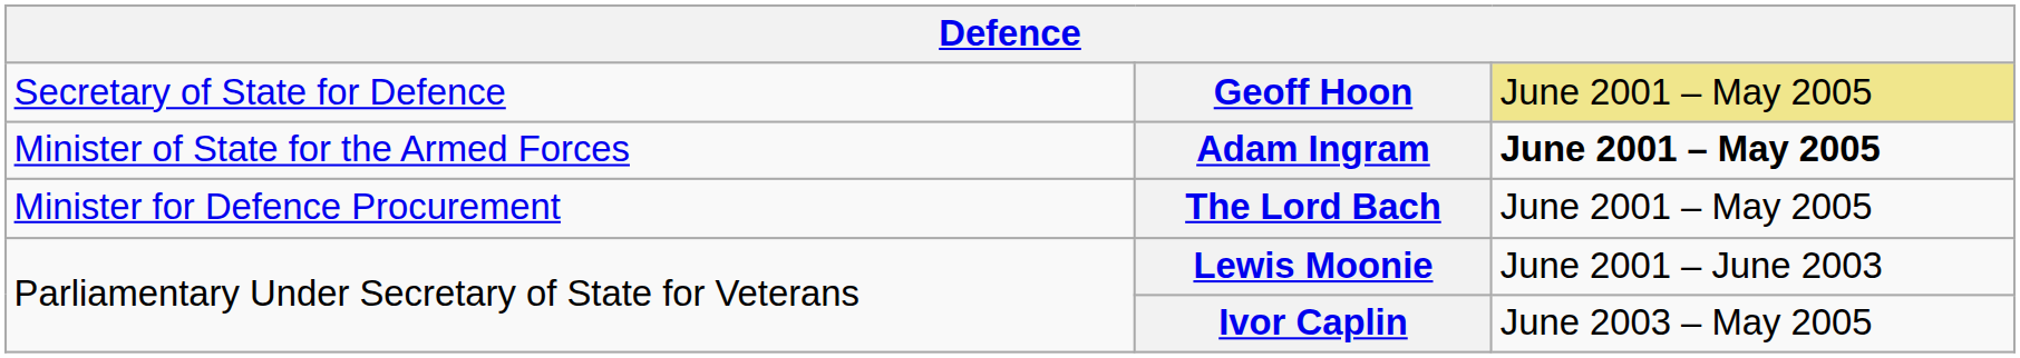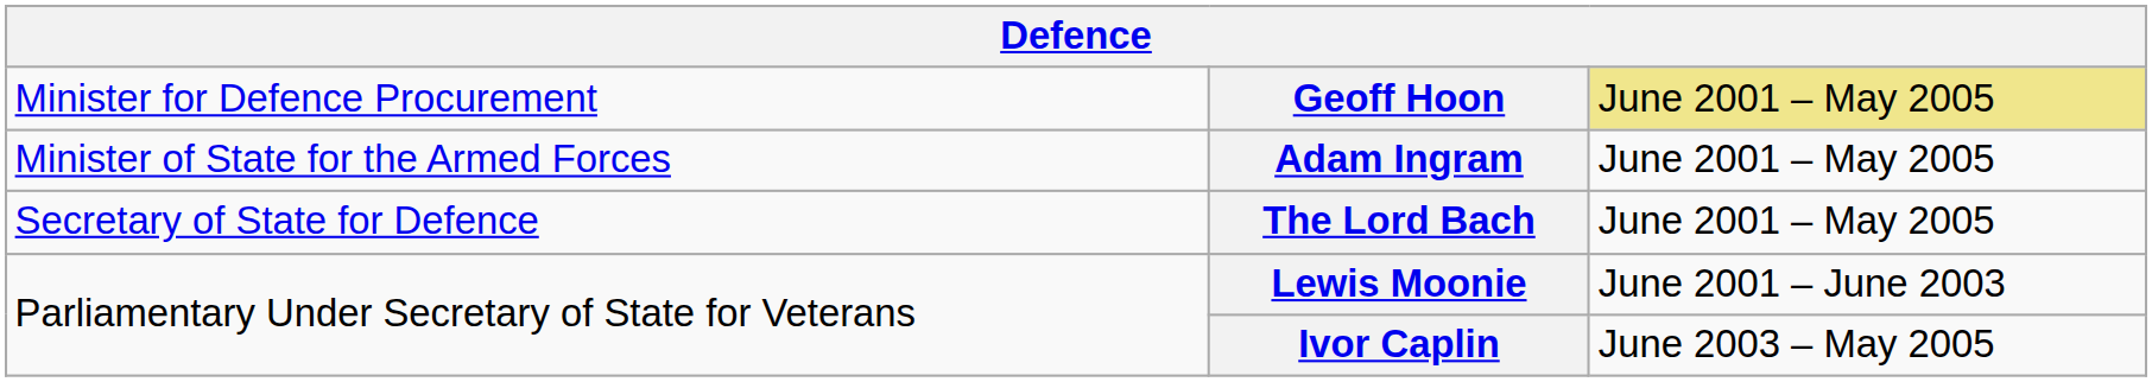 <table class="wikitable plainrowheaders" width=100% style="max-width:55em;">
 <tr>
 <th colspan=4><a href='#'>Defence</a></th>
 </tr>
 <tr>
-<td><a href='#'>Secretary of State for Defence</a></td>
+<td><a href='#'>Minister for Defence Procurement</a></td>
 <th scope="row" style="font-weight:bold;"><a href='#'>Geoff Hoon</a></th>
 <td style="background: khaki;">June 2001 – May 2005</td>
 </tr>
 <tr>
 <td><a href='#'>Minister of State for the Armed Forces</a></td>
 <th scope="row"><a href='#'>Adam Ingram</a></th>
-<td><strong>June 2001 – May 2005</strong></td>
+<td>June 2001 – May 2005</td>
 </tr>
 <tr>
-<td><a href='#'>Minister for Defence Procurement</a></td>
+<td><a href='#'>Secretary of State for Defence</a></td>
 <th scope="row"><a href='#'>The Lord Bach</a></th>
 <td>June 2001 – May 2005</td>
 </tr>
 <tr>
 <td rowspan="2">Parliamentary Under Secretary of State for Veterans</td>
 <th scope="row"><a href='#'>Lewis Moonie</a></th>
 <td>June 2001 – June 2003</td>
 </tr>
 <tr>
 <th scope="row"><a href='#'>Ivor Caplin</a></th>
 <td>June 2003 – May 2005</td>
 </tr>
 </table>
